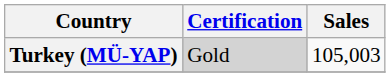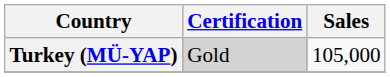 <table class="wikitable plainrowheaders">
 <tr>
 <th scope="col">Country</th>
 <th scope="col"><a href='#'>Certification</a></th>
 <th scope="col">Sales</th>
 </tr>
 <tr>
 <th scope="row">Turkey (<a href='#'>MÜ-YAP</a>)</th>
 <td style="background: lightgrey;">Gold</td>
-<td>105,003</td>
+<td>105,000</td>
 </tr>
 <tr>
 </tr>
 </table>
